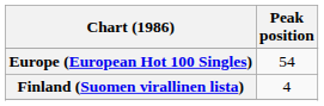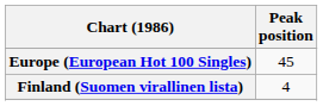 <table class="wikitable sortable plainrowheaders" style="text-align:center">
 <tr>
 <th scope="col">Chart (1986)</th>
 <th scope="col">Peak<br>position</th>
 </tr>
 <tr>
 </tr>
 <tr>
 </tr>
 <tr>
 <th scope="row">Europe (<a href='#'>European Hot 100 Singles</a>)</th>
-<td>54</td>
+<td>45</td>
 </tr>
 <tr>
 <th scope="row">Finland (<a href='#'>Suomen virallinen lista</a>)</th>
 <td>4</td>
 </tr>
 <tr>
 </tr>
 <tr>
 </tr>
 <tr>
 </tr>
 <tr>
 </tr>
 <tr>
 </tr>
 <tr>
 </tr>
 </table>
